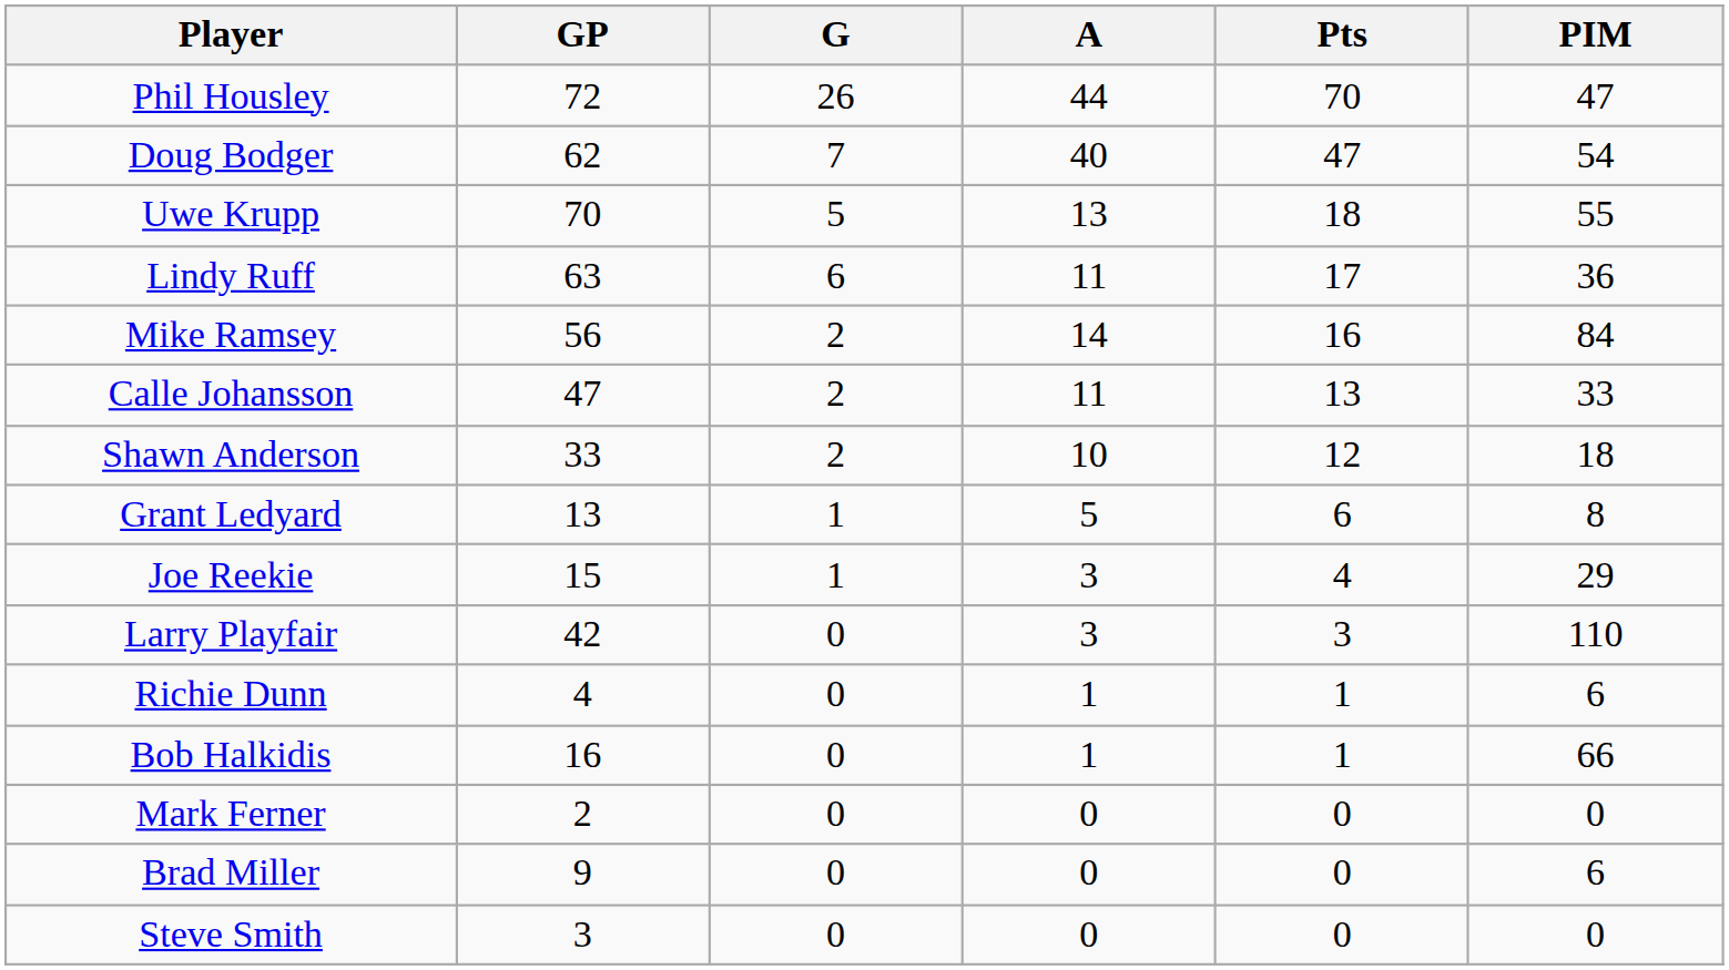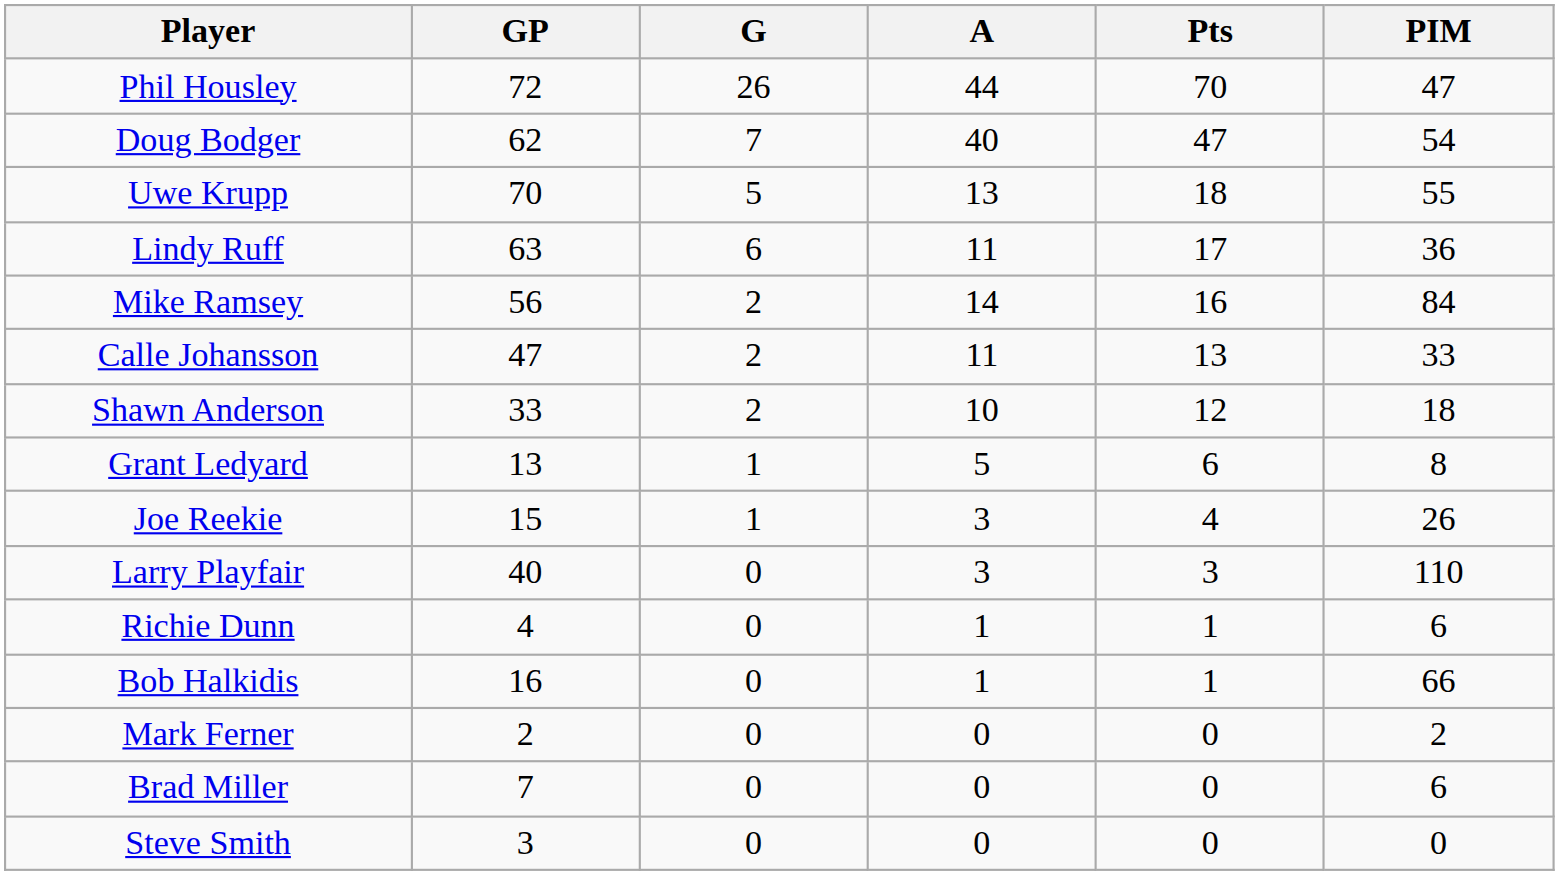 <table class="wikitable sortable">
 <tr>
 <th bgcolor="#DDDDFF" width="16%">Player</th>
 <th bgcolor="#DDDDFF" width="9%">GP</th>
 <th bgcolor="#DDDDFF" width="9%">G</th>
 <th bgcolor="#DDDDFF" width="9%">A</th>
 <th bgcolor="#DDDDFF" width="9%">Pts</th>
 <th bgcolor="#DDDDFF" width="9%">PIM</th>
 </tr>
 <tr align="center">
 <td><a href='#'>Phil Housley</a></td>
 <td>72</td>
 <td>26</td>
 <td>44</td>
 <td>70</td>
 <td>47</td>
 </tr>
 <tr align="center">
 <td><a href='#'>Doug Bodger</a></td>
 <td>62</td>
 <td>7</td>
 <td>40</td>
 <td>47</td>
 <td>54</td>
 </tr>
 <tr align="center">
 <td><a href='#'>Uwe Krupp</a></td>
 <td>70</td>
 <td>5</td>
 <td>13</td>
 <td>18</td>
 <td>55</td>
 </tr>
 <tr align="center">
 <td><a href='#'>Lindy Ruff</a></td>
 <td>63</td>
 <td>6</td>
 <td>11</td>
 <td>17</td>
 <td>36</td>
 </tr>
 <tr align="center">
 <td><a href='#'>Mike Ramsey</a></td>
 <td>56</td>
 <td>2</td>
 <td>14</td>
 <td>16</td>
 <td>84</td>
 </tr>
 <tr align="center">
 <td><a href='#'>Calle Johansson</a></td>
 <td>47</td>
 <td>2</td>
 <td>11</td>
 <td>13</td>
 <td>33</td>
 </tr>
 <tr align="center">
 <td><a href='#'>Shawn Anderson</a></td>
 <td>33</td>
 <td>2</td>
 <td>10</td>
 <td>12</td>
 <td>18</td>
 </tr>
 <tr align="center">
 <td><a href='#'>Grant Ledyard</a></td>
 <td>13</td>
 <td>1</td>
 <td>5</td>
 <td>6</td>
 <td>8</td>
 </tr>
 <tr align="center">
 <td><a href='#'>Joe Reekie</a></td>
 <td>15</td>
 <td>1</td>
 <td>3</td>
 <td>4</td>
-<td>29</td>
+<td>26</td>
 </tr>
 <tr align="center">
 <td><a href='#'>Larry Playfair</a></td>
-<td>42</td>
+<td>40</td>
 <td>0</td>
 <td>3</td>
 <td>3</td>
 <td>110</td>
 </tr>
 <tr align="center">
 <td><a href='#'>Richie Dunn</a></td>
 <td>4</td>
 <td>0</td>
 <td>1</td>
 <td>1</td>
 <td>6</td>
 </tr>
 <tr align="center">
 <td><a href='#'>Bob Halkidis</a></td>
 <td>16</td>
 <td>0</td>
 <td>1</td>
 <td>1</td>
 <td>66</td>
 </tr>
 <tr align="center">
 <td><a href='#'>Mark Ferner</a></td>
 <td>2</td>
 <td>0</td>
 <td>0</td>
 <td>0</td>
-<td>0</td>
+<td>2</td>
 </tr>
 <tr align="center">
 <td><a href='#'>Brad Miller</a></td>
-<td>9</td>
+<td>7</td>
 <td>0</td>
 <td>0</td>
 <td>0</td>
 <td>6</td>
 </tr>
 <tr align="center">
 <td><a href='#'>Steve Smith</a></td>
 <td>3</td>
 <td>0</td>
 <td>0</td>
 <td>0</td>
 <td>0</td>
 </tr>
 </table>
